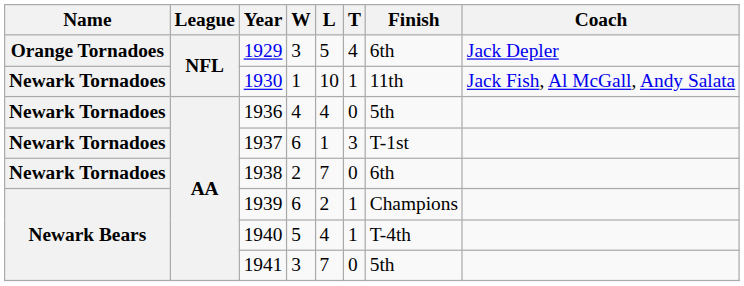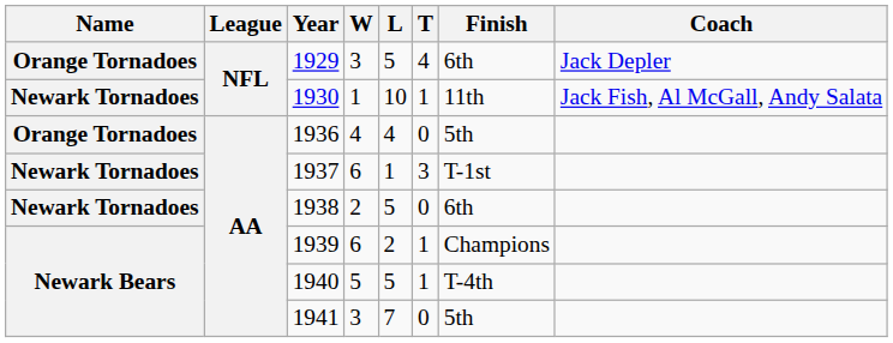 <table class="wikitable">
 <tr>
 <th>Name</th>
 <th>League</th>
 <th>Year</th>
 <th>W</th>
 <th>L</th>
 <th>T</th>
 <th>Finish</th>
 <th>Coach</th>
 </tr>
 <tr>
 <th>Orange Tornadoes</th>
 <th rowspan="2">NFL</th>
 <td><a href='#'>1929</a></td>
 <td>3</td>
 <td>5</td>
 <td>4</td>
 <td>6th</td>
 <td><a href='#'>Jack Depler</a></td>
 </tr>
 <tr>
 <th>Newark Tornadoes</th>
 <td><a href='#'>1930</a></td>
 <td>1</td>
 <td>10</td>
 <td>1</td>
 <td>11th</td>
 <td><a href='#'>Jack Fish</a>, <a href='#'>Al McGall</a>, <a href='#'>Andy Salata</a></td>
 </tr>
 <tr>
-<th>Newark Tornadoes</th>
+<th>Orange Tornadoes</th>
 <th rowspan="6">AA</th>
 <td>1936</td>
 <td>4</td>
 <td>4</td>
 <td>0</td>
 <td>5th</td>
 <td></td>
 </tr>
 <tr>
 <th>Newark Tornadoes</th>
 <td>1937</td>
 <td>6</td>
 <td>1</td>
 <td>3</td>
 <td>T-1st</td>
 <td></td>
 </tr>
 <tr>
 <th>Newark Tornadoes</th>
 <td>1938</td>
 <td>2</td>
-<td>7</td>
+<td>5</td>
 <td>0</td>
 <td>6th</td>
 <td></td>
 </tr>
 <tr>
 <th rowspan=6>Newark Bears</th>
 <td>1939</td>
 <td>6</td>
 <td>2</td>
 <td>1</td>
 <td>Champions</td>
 <td></td>
 </tr>
 <tr>
 <td>1940</td>
 <td>5</td>
-<td>4</td>
+<td>5</td>
 <td>1</td>
 <td>T-4th</td>
 <td></td>
 </tr>
 <tr>
 <td>1941</td>
 <td>3</td>
 <td>7</td>
 <td>0</td>
 <td>5th</td>
 <td></td>
 </tr>
 </table>
